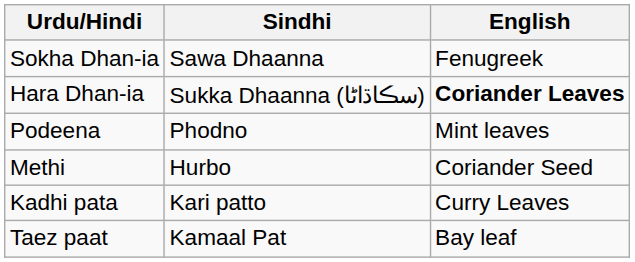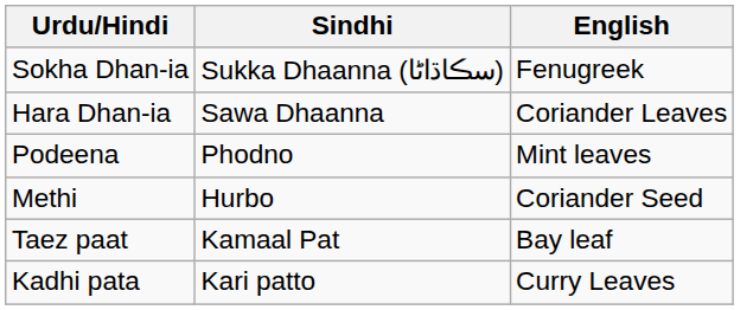 <table class="wikitable">
 <tr>
 <th>Urdu/Hindi</th>
 <th>Sindhi</th>
 <th>English</th>
 </tr>
 <tr>
 <td>Sokha Dhan-ia</td>
-<td>Sawa Dhaanna</td>
+<td>Sukka Dhaanna (سڪاڌاڻا)</td>
 <td>Fenugreek</td>
 </tr>
 <tr>
 <td>Hara Dhan-ia</td>
-<td>Sukka Dhaanna (سڪاڌاڻا)</td>
-<td><strong>Coriander Leaves</strong></td>
+<td>Sawa Dhaanna</td>
+<td>Coriander Leaves</td>
 </tr>
 <tr>
 <td>Podeena</td>
 <td>Phodno</td>
 <td>Mint leaves</td>
 </tr>
 <tr>
 <td>Methi</td>
 <td>Hurbo</td>
 <td>Coriander Seed</td>
 </tr>
 <tr>
+<td>Taez paat</td>
+<td>Kamaal Pat</td>
+<td>Bay leaf</td>
+</tr>
+<tr>
 <td>Kadhi pata</td>
 <td>Kari patto</td>
 <td>Curry Leaves</td>
 </tr>
-<tr>
-<td>Taez paat</td>
-<td>Kamaal Pat</td>
-<td>Bay leaf</td>
-</tr>
 </table>
